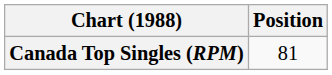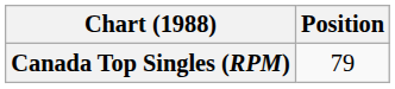 <table class="wikitable plainrowheaders" style="text-align:center">
 <tr>
 <th>Chart (1988)</th>
 <th>Position</th>
 </tr>
 <tr>
 <th scope="row">Canada Top Singles (<em>RPM</em>)</th>
-<td>81</td>
+<td>79</td>
 </tr>
 </table>
